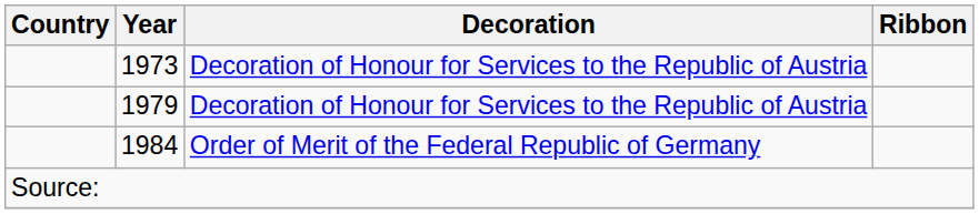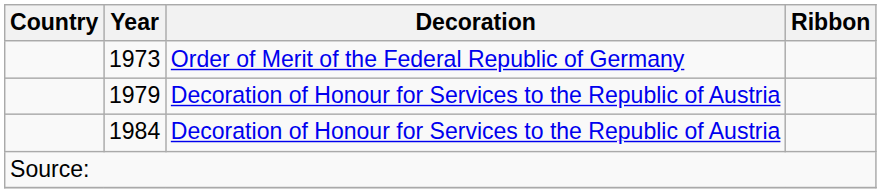 <table class="wikitable">
 <tr>
 <th width="0%">Country</th>
 <th width="0%">Year</th>
 <th width="0%">Decoration</th>
 <th width="0%">Ribbon</th>
 </tr>
 <tr>
 <td></td>
 <td>1973</td>
-<td><a href='#'>Decoration of Honour for Services to the Republic of Austria</a></td>
+<td><a href='#'>Order of Merit of the Federal Republic of Germany</a></td>
 <td></td>
 </tr>
 <tr>
 <td></td>
 <td>1979</td>
 <td><a href='#'>Decoration of Honour for Services to the Republic of Austria</a></td>
 <td></td>
 </tr>
 <tr>
 <td></td>
 <td>1984</td>
-<td><a href='#'>Order of Merit of the Federal Republic of Germany</a></td>
+<td><a href='#'>Decoration of Honour for Services to the Republic of Austria</a></td>
 <td></td>
 </tr>
 <tr>
 <td colspan=6>Source:</td>
 </tr>
 <tr>
 </tr>
 </table>
